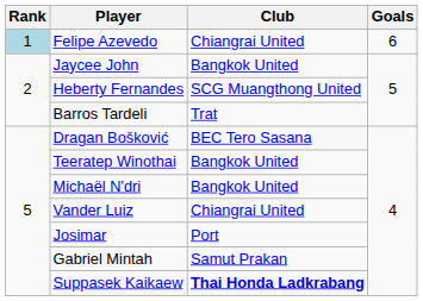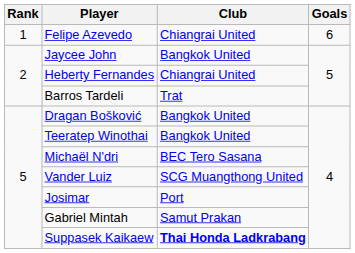 <table class="wikitable sortable" style="text-align:center">
 <tr>
 <th>Rank</th>
 <th>Player</th>
 <th>Club</th>
 <th>Goals</th>
 </tr>
 <tr>
-<td rowspan="1" style="background: lightblue;">1</td>
+<td rowspan="1">1</td>
 <td align=left> <a href='#'>Felipe Azevedo</a></td>
 <td align=left><a href='#'>Chiangrai United</a></td>
 <td rowspan="1">6</td>
 </tr>
 <tr>
 <td rowspan="3">2</td>
 <td align=left> <a href='#'>Jaycee John</a></td>
 <td align=left><a href='#'>Bangkok United</a></td>
 <td rowspan="3">5</td>
 </tr>
 <tr>
 <td align=left> <a href='#'>Heberty Fernandes</a></td>
-<td align=left><a href='#'>SCG Muangthong United</a></td>
+<td align=left><a href='#'>Chiangrai United</a></td>
 </tr>
 <tr>
 <td align=left> Barros Tardeli</td>
 <td align=left><a href='#'>Trat</a></td>
 </tr>
 <tr>
 <td rowspan="7">5</td>
 <td align=left> <a href='#'>Dragan Bošković</a></td>
-<td align=left><a href='#'>BEC Tero Sasana</a></td>
+<td align=left><a href='#'>Bangkok United</a></td>
 <td rowspan="7">4</td>
 </tr>
 <tr>
 <td align=left> <a href='#'>Teeratep Winothai</a></td>
 <td align=left><a href='#'>Bangkok United</a></td>
 </tr>
 <tr>
 <td align=left> <a href='#'>Michaël N'dri</a></td>
-<td align=left><a href='#'>Bangkok United</a></td>
+<td align=left><a href='#'>BEC Tero Sasana</a></td>
 </tr>
 <tr>
 <td align=left> <a href='#'>Vander Luiz</a></td>
-<td align=left><a href='#'>Chiangrai United</a></td>
+<td align=left><a href='#'>SCG Muangthong United</a></td>
 </tr>
 <tr>
 <td align=left> <a href='#'>Josimar</a></td>
 <td align=left><a href='#'>Port</a></td>
 </tr>
 <tr>
 <td align=left> Gabriel Mintah</td>
 <td align=left><a href='#'>Samut Prakan</a></td>
 </tr>
 <tr>
 <td align=left> <a href='#'>Suppasek Kaikaew</a></td>
 <td align=left><strong><a href='#'>Thai Honda Ladkrabang</a></strong></td>
 </tr>
 </table>
